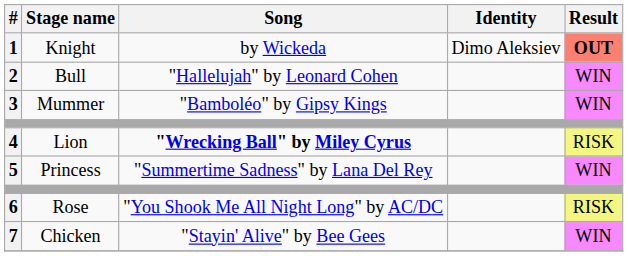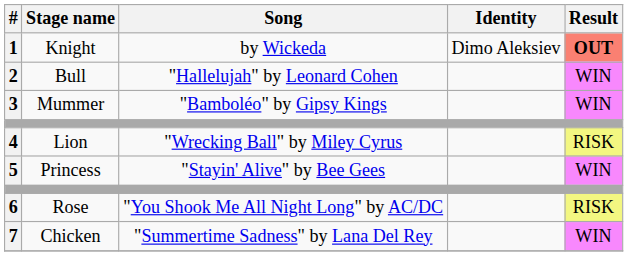 <table class="wikitable plainrowheaders" style="text-align: center;">
 <tr>
 <th>#</th>
 <th>Stage name</th>
 <th>Song</th>
 <th>Identity</th>
 <th>Result</th>
 </tr>
 <tr>
 <th>1</th>
 <td>Knight</td>
 <td> by <a href='#'>Wickeda</a></td>
 <td>Dimo Aleksiev</td>
 <td bgcolor=salmon><strong>OUT</strong></td>
 </tr>
 <tr>
 <th>2</th>
 <td>Bull</td>
 <td>"<a href='#'>Hallelujah</a>" by <a href='#'>Leonard Cohen</a></td>
 <td></td>
 <td bgcolor="#F888FD">WIN</td>
 </tr>
 <tr>
 <th>3</th>
 <td>Mummer</td>
 <td>"<a href='#'>Bamboléo</a>" by <a href='#'>Gipsy Kings</a></td>
 <td></td>
 <td bgcolor="#F888FD">WIN</td>
 </tr>
 <tr>
 <td colspan="5" style="background:darkgray"></td>
 </tr>
 <tr>
 <th>4</th>
 <td>Lion</td>
-<td><strong>"<a href='#'>Wrecking Ball</a>" by <a href='#'>Miley Cyrus</a></strong></td>
+<td>"<a href='#'>Wrecking Ball</a>" by <a href='#'>Miley Cyrus</a></td>
 <td></td>
 <td bgcolor="#F3F781">RISK</td>
 </tr>
 <tr>
 <th>5</th>
 <td>Princess</td>
-<td>"<a href='#'>Summertime Sadness</a>" by <a href='#'>Lana Del Rey</a></td>
+<td>"<a href='#'>Stayin' Alive</a>" by <a href='#'>Bee Gees</a></td>
 <td></td>
 <td bgcolor="#F888FD">WIN</td>
 </tr>
 <tr>
 <td colspan="5" style="background:darkgray"></td>
 </tr>
 <tr>
 <th>6</th>
 <td>Rose</td>
 <td>"<a href='#'>You Shook Me All Night Long</a>" by <a href='#'>AC/DC</a></td>
 <td></td>
 <td bgcolor="#F3F781">RISK</td>
 </tr>
 <tr>
 <th>7</th>
 <td>Chicken</td>
-<td>"<a href='#'>Stayin' Alive</a>" by <a href='#'>Bee Gees</a></td>
+<td>"<a href='#'>Summertime Sadness</a>" by <a href='#'>Lana Del Rey</a></td>
 <td></td>
 <td bgcolor="#F888FD">WIN</td>
 </tr>
 <tr>
 </tr>
 </table>
